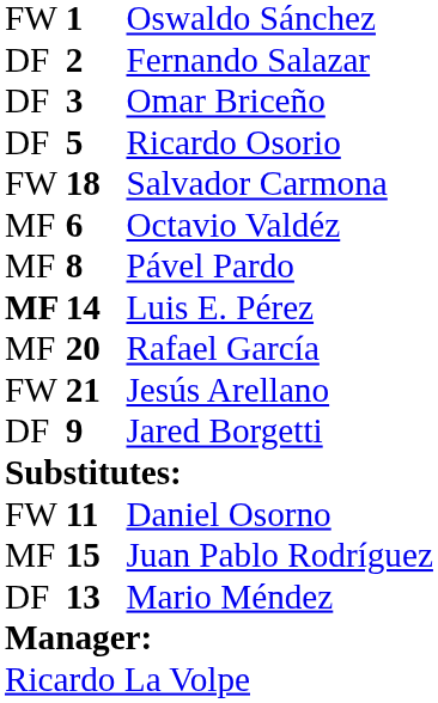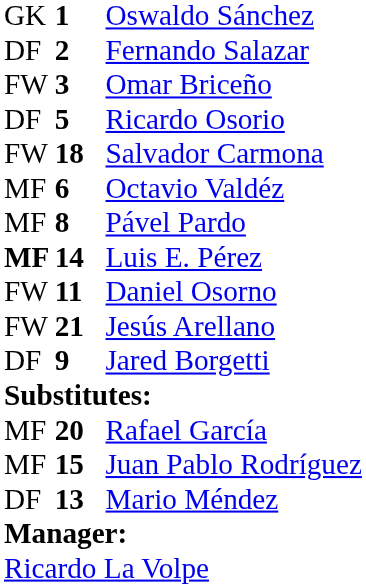 <table style="font-size:90%; margin:0.2em auto;" cellspacing="0" cellpadding="0">
 <tr>
 <th width="25"></th>
 <th width="25"></th>
 </tr>
 <tr>
-<td>FW</td>
+<td>GK</td>
 <td><strong>1</strong></td>
 <td><a href='#'>Oswaldo Sánchez</a></td>
 </tr>
 <tr>
 <td>DF</td>
 <td><strong>2</strong></td>
 <td><a href='#'>Fernando Salazar</a></td>
 <td></td>
 <td></td>
 </tr>
 <tr>
-<td>DF</td>
+<td>FW</td>
 <td><strong>3</strong></td>
 <td><a href='#'>Omar Briceño</a></td>
 </tr>
 <tr>
 <td>DF</td>
 <td><strong>5</strong></td>
 <td><a href='#'>Ricardo Osorio</a></td>
 </tr>
 <tr>
 <td>FW</td>
 <td><strong>18</strong></td>
 <td><a href='#'>Salvador Carmona</a></td>
 </tr>
 <tr>
 <td>MF</td>
 <td><strong>6</strong></td>
 <td><a href='#'>Octavio Valdéz</a></td>
 </tr>
 <tr>
 <td>MF</td>
 <td><strong>8</strong></td>
 <td><a href='#'>Pável Pardo</a></td>
 </tr>
 <tr>
 <td><strong>MF</strong></td>
 <td><strong>14</strong></td>
 <td><a href='#'>Luis E. Pérez</a></td>
 </tr>
 <tr>
-<td>MF</td>
-<td><strong>20</strong></td>
-<td><a href='#'>Rafael García</a></td>
+<td>FW</td>
+<td><strong>11</strong></td>
+<td><a href='#'>Daniel Osorno</a></td>
 <td></td>
 <td></td>
 </tr>
 <tr>
 <td>FW</td>
 <td><strong>21</strong></td>
 <td><a href='#'>Jesús Arellano</a></td>
 <td></td>
 <td></td>
 </tr>
 <tr>
 <td>DF</td>
 <td><strong>9</strong></td>
 <td><a href='#'>Jared Borgetti</a></td>
 </tr>
 <tr>
 <td colspan=3><strong>Substitutes:</strong></td>
 </tr>
 <tr>
-<td>FW</td>
-<td><strong>11</strong></td>
-<td><a href='#'>Daniel Osorno</a></td>
+<td>MF</td>
+<td><strong>20</strong></td>
+<td><a href='#'>Rafael García</a></td>
 <td></td>
 <td></td>
 </tr>
 <tr>
 <td>MF</td>
 <td><strong>15</strong></td>
 <td><a href='#'>Juan Pablo Rodríguez</a></td>
 <td></td>
 <td></td>
 </tr>
 <tr>
 <td>DF</td>
 <td><strong>13</strong></td>
 <td><a href='#'>Mario Méndez</a></td>
 <td></td>
 <td></td>
 </tr>
 <tr>
 <td colspan=3><strong>Manager:</strong></td>
 </tr>
 <tr>
 <td colspan=4> <a href='#'>Ricardo La Volpe</a></td>
 </tr>
 </table>
